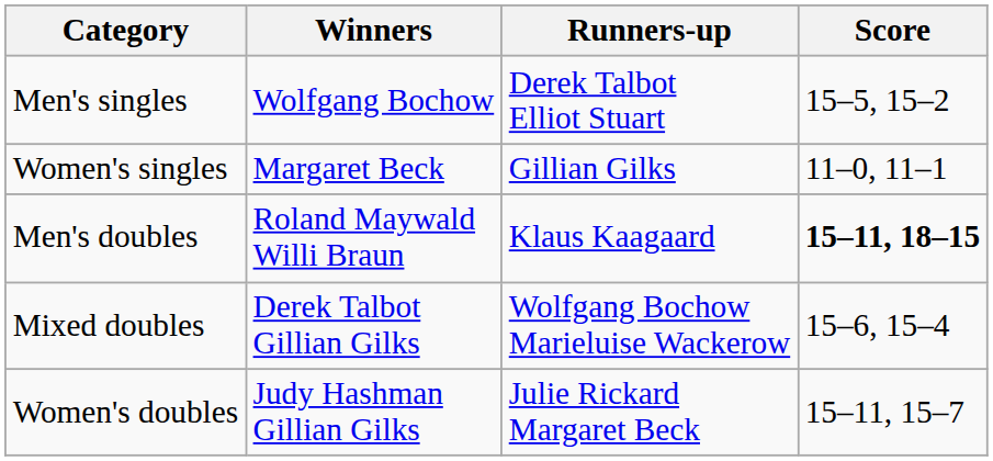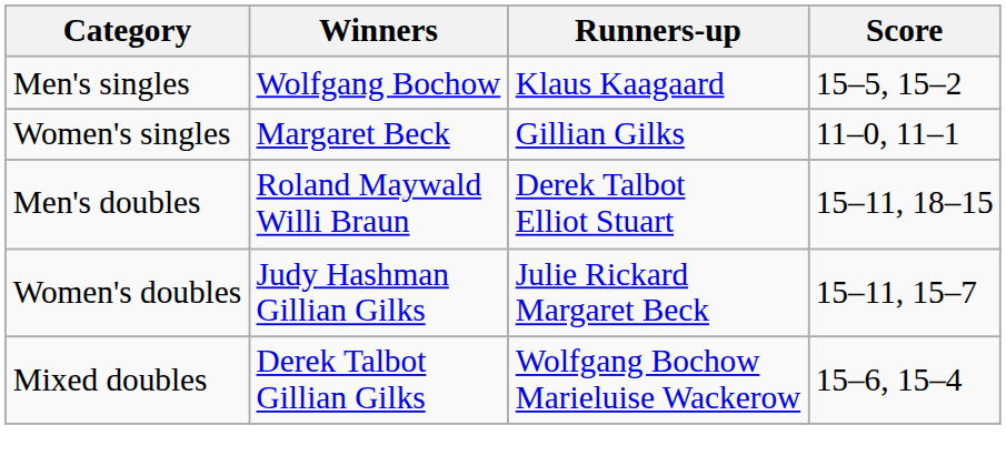 <table class="wikitable">
 <tr>
 <th>Category</th>
 <th>Winners</th>
 <th>Runners-up</th>
 <th>Score</th>
 </tr>
 <tr>
 <td>Men's singles</td>
 <td> <a href='#'>Wolfgang Bochow</a></td>
-<td> <a href='#'>Derek Talbot</a><br> <a href='#'>Elliot Stuart</a></td>
+<td> <a href='#'>Klaus Kaagaard</a></td>
 <td>15–5, 15–2</td>
 </tr>
 <tr>
 <td>Women's singles</td>
 <td> <a href='#'>Margaret Beck</a></td>
 <td> <a href='#'>Gillian Gilks</a></td>
 <td>11–0, 11–1</td>
 </tr>
 <tr>
 <td>Men's doubles</td>
 <td> <a href='#'>Roland Maywald</a><br> <a href='#'>Willi Braun</a></td>
-<td> <a href='#'>Klaus Kaagaard</a></td>
-<td><strong>15–11, 18–15</strong></td>
+<td> <a href='#'>Derek Talbot</a><br> <a href='#'>Elliot Stuart</a></td>
+<td>15–11, 18–15</td>
+</tr>
+<tr>
+<td>Women's doubles</td>
+<td> <a href='#'>Judy Hashman</a><br> <a href='#'>Gillian Gilks</a></td>
+<td> <a href='#'>Julie Rickard</a><br> <a href='#'>Margaret Beck</a></td>
+<td>15–11, 15–7</td>
 </tr>
 <tr>
 <td>Mixed doubles</td>
 <td> <a href='#'>Derek Talbot</a><br> <a href='#'>Gillian Gilks</a></td>
 <td> <a href='#'>Wolfgang Bochow</a><br> <a href='#'>Marieluise Wackerow</a></td>
 <td>15–6, 15–4</td>
 </tr>
-<tr>
-<td>Women's doubles</td>
-<td> <a href='#'>Judy Hashman</a><br> <a href='#'>Gillian Gilks</a></td>
-<td> <a href='#'>Julie Rickard</a><br> <a href='#'>Margaret Beck</a></td>
-<td>15–11, 15–7</td>
-</tr>
 </table>
